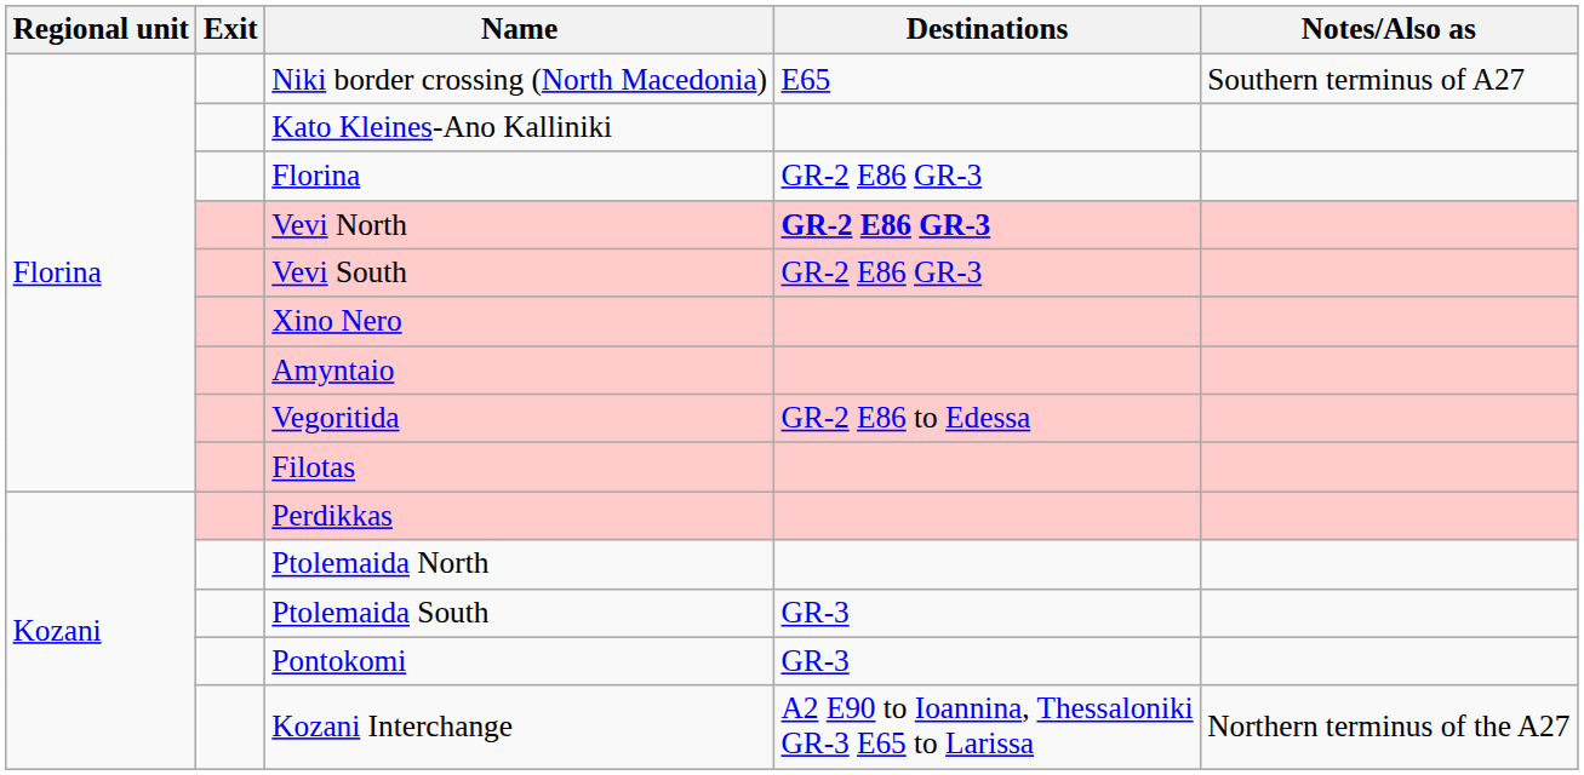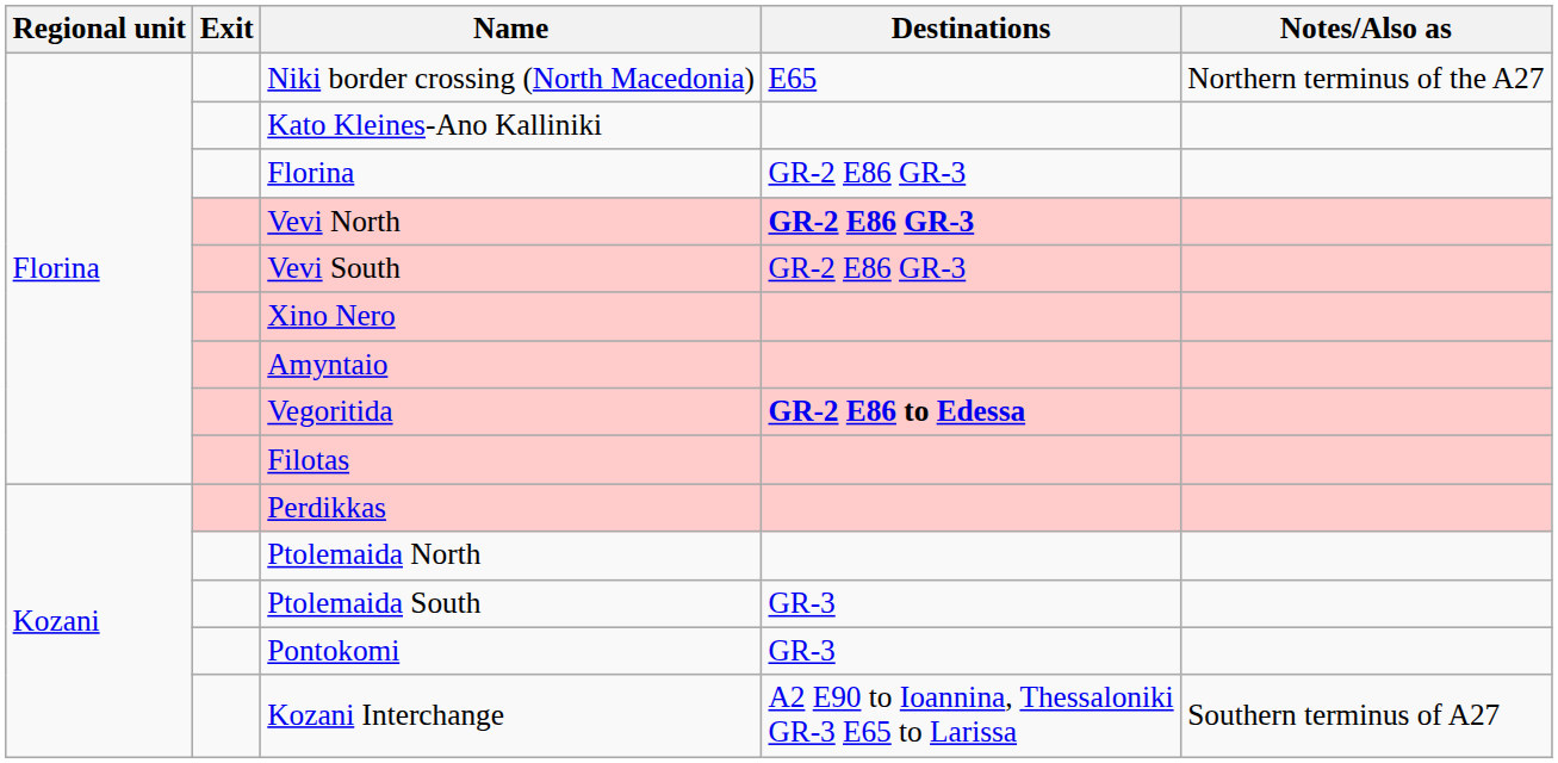 <table class="wikitable collapsible uncollapsed">
 <tr>
 <th scope="col">Regional unit</th>
 <th scope="col">Exit</th>
 <th scope="col">Name</th>
 <th scope="col">Destinations</th>
 <th scope="col">Notes/Also as</th>
 </tr>
 <tr>
 <td rowspan=9><a href='#'>Florina</a></td>
 <td></td>
 <td><a href='#'>Niki</a> border crossing (<a href='#'>North Macedonia</a>)</td>
 <td>  <a href='#'>E65</a> <br> </td>
-<td>Southern terminus of A27</td>
+<td>Northern terminus of the A27</td>
 </tr>
 <tr>
 <td></td>
 <td><a href='#'>Kato Kleines</a>-Ano Kalliniki</td>
 <td></td>
 <td></td>
 </tr>
 <tr>
 <td></td>
 <td><a href='#'>Florina</a></td>
 <td> <a href='#'>GR-2</a>  <a href='#'>E86</a>  <a href='#'>GR-3</a></td>
 <td></td>
 </tr>
 <tr>
 <td style="background: #FFCBCB"></td>
 <td style="background: #FFCBCB"><a href='#'>Vevi</a> North</td>
 <td style="background: #FFCBCB"><strong> <a href='#'>GR-2</a>  <a href='#'>E86</a>  <a href='#'>GR-3</a></strong></td>
 <td style="background: #FFCBCB"></td>
 </tr>
 <tr>
 <td style="background: #FFCBCB"></td>
 <td style="background: #FFCBCB"><a href='#'>Vevi</a> South</td>
 <td style="background: #FFCBCB"> <a href='#'>GR-2</a>  <a href='#'>E86</a>  <a href='#'>GR-3</a></td>
 <td style="background: #FFCBCB"></td>
 </tr>
 <tr>
 <td style="background: #FFCBCB"></td>
 <td style="background: #FFCBCB"><a href='#'>Xino Nero</a></td>
 <td style="background: #FFCBCB"></td>
 <td style="background: #FFCBCB"></td>
 </tr>
 <tr>
 <td style="background: #FFCBCB"></td>
 <td style="background: #FFCBCB"><a href='#'>Amyntaio</a></td>
 <td style="background: #FFCBCB"></td>
 <td style="background: #FFCBCB"></td>
 </tr>
 <tr>
 <td style="background: #FFCBCB"></td>
 <td style="background: #FFCBCB"><a href='#'>Vegoritida</a></td>
-<td style="background: #FFCBCB"> <a href='#'>GR-2</a>  <a href='#'>E86</a> to <a href='#'>Edessa</a></td>
+<td style="background: #FFCBCB"><strong> <a href='#'>GR-2</a>  <a href='#'>E86</a> to <a href='#'>Edessa</a></strong></td>
 <td style="background: #FFCBCB"></td>
 </tr>
 <tr>
 <td style="background: #FFCBCB"></td>
 <td style="background: #FFCBCB"><a href='#'>Filotas</a></td>
 <td style="background: #FFCBCB"></td>
 <td style="background: #FFCBCB"></td>
 </tr>
 <tr>
 <td rowspan=5><a href='#'>Kozani</a></td>
 <td style="background: #FFCBCB"></td>
 <td style="background: #FFCBCB"><a href='#'>Perdikkas</a></td>
 <td style="background: #FFCBCB"></td>
 <td style="background: #FFCBCB"></td>
 </tr>
 <tr>
 <td></td>
 <td><a href='#'>Ptolemaida</a> North</td>
 <td></td>
 <td></td>
 </tr>
 <tr>
 <td></td>
 <td><a href='#'>Ptolemaida</a> South</td>
 <td> <a href='#'>GR-3</a></td>
 <td></td>
 </tr>
 <tr>
 <td></td>
 <td><a href='#'>Pontokomi</a></td>
 <td> <a href='#'>GR-3</a></td>
 <td></td>
 </tr>
 <tr>
 <td></td>
 <td><a href='#'>Kozani</a> Interchange</td>
 <td> <a href='#'>A2</a>  <a href='#'>E90</a> to <a href='#'>Ioannina</a>, <a href='#'>Thessaloniki</a><br> <a href='#'>GR-3</a>  <a href='#'>E65</a> to <a href='#'>Larissa</a></td>
-<td>Northern terminus of the A27</td>
+<td>Southern terminus of A27</td>
 </tr>
 </table>
